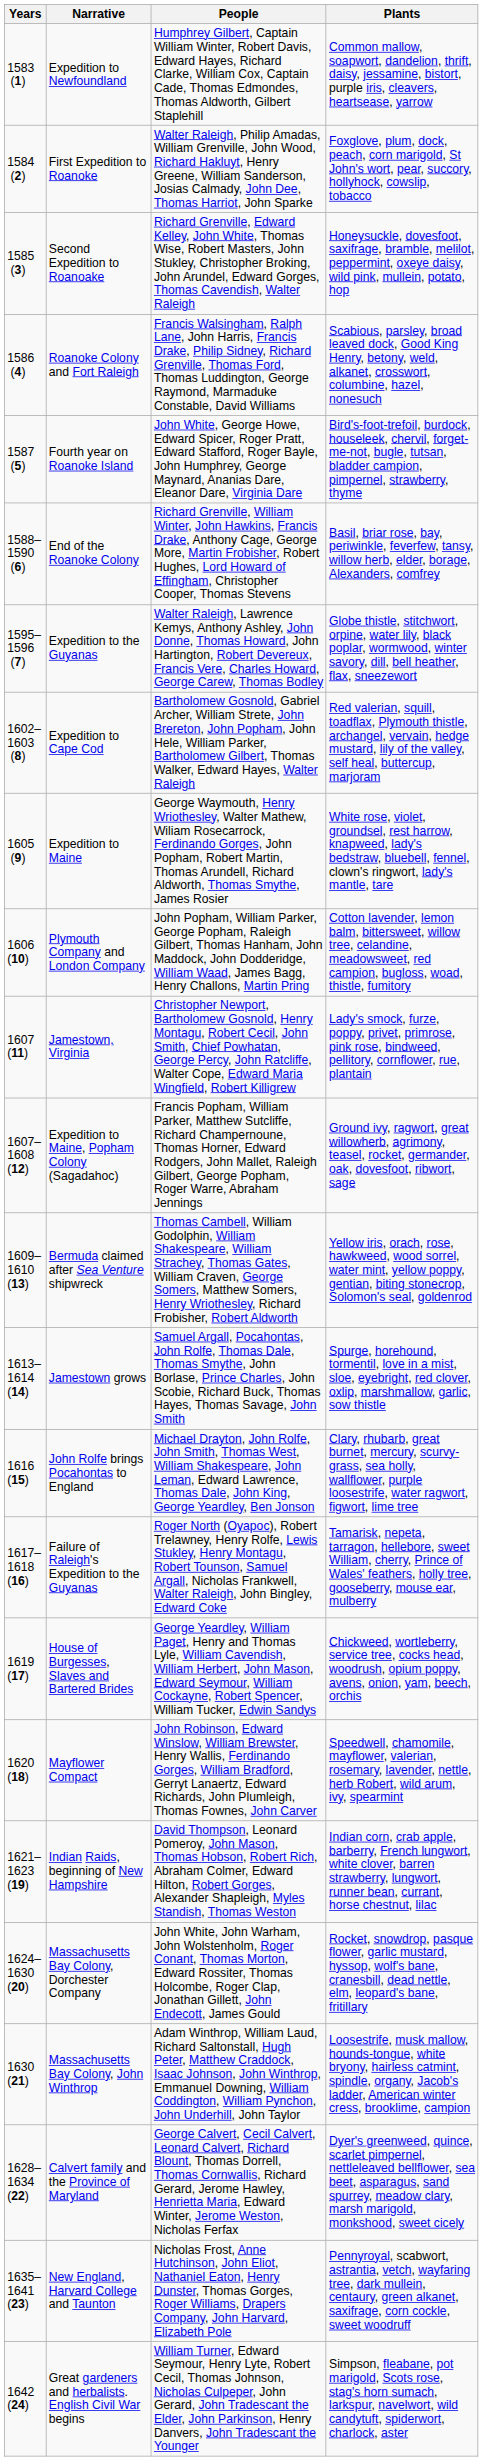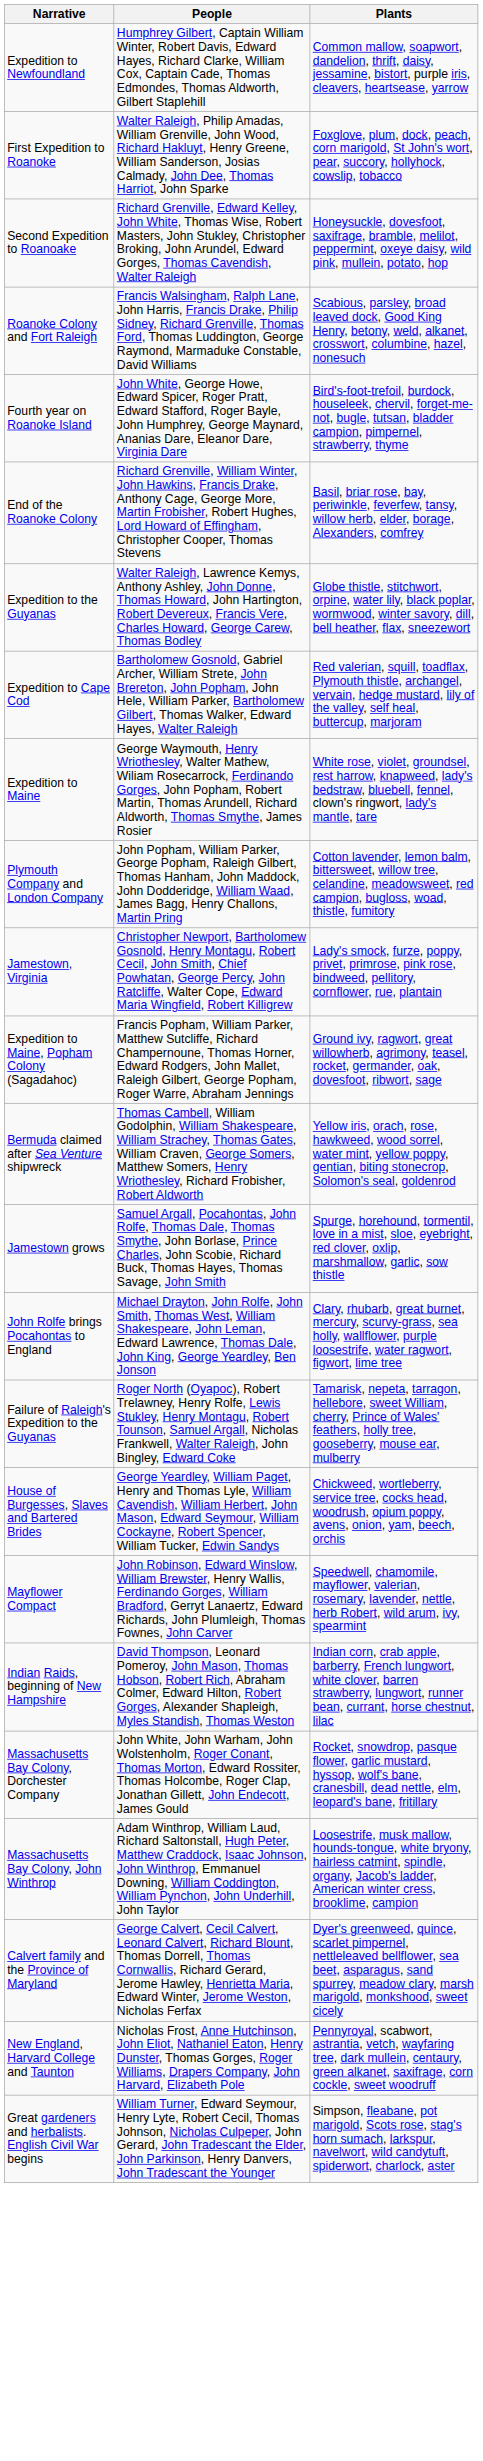 <table class="wikitable" style="margin: 1em auto 1em auto">
 <tr>
-<th>Years</th>
 <th>Narrative</th>
 <th>People</th>
 <th>Plants</th>
 </tr>
 <tr>
-<td>1583<br> (<strong>1</strong>)</td>
 <td>Expedition to <a href='#'>Newfoundland</a></td>
 <td><a href='#'>Humphrey Gilbert</a>, Captain William Winter, Robert Davis, Edward Hayes, Richard Clarke, William Cox, Captain Cade, Thomas Edmondes, Thomas Aldworth, Gilbert Staplehill</td>
 <td><a href='#'>Common mallow</a>, <a href='#'>soapwort</a>, <a href='#'>dandelion</a>, <a href='#'>thrift</a>, <a href='#'>daisy</a>, <a href='#'>jessamine</a>, <a href='#'>bistort</a>, purple <a href='#'>iris</a>, <a href='#'>cleavers</a>, <a href='#'>heartsease</a>, <a href='#'>yarrow</a></td>
 </tr>
 <tr>
-<td>1584<br> (<strong>2</strong>)</td>
 <td>First Expedition to <a href='#'>Roanoke</a></td>
 <td><a href='#'>Walter Raleigh</a>, Philip Amadas, William Grenville, John Wood, <a href='#'>Richard Hakluyt</a>, Henry Greene, William Sanderson, Josias Calmady, <a href='#'>John Dee</a>, <a href='#'>Thomas Harriot</a>, John Sparke</td>
 <td><a href='#'>Foxglove</a>, <a href='#'>plum</a>, <a href='#'>dock</a>, <a href='#'>peach</a>, <a href='#'>corn marigold</a>, <a href='#'>St John's wort</a>, <a href='#'>pear</a>, <a href='#'>succory</a>, <a href='#'>hollyhock</a>, <a href='#'>cowslip</a>, <a href='#'>tobacco</a></td>
 </tr>
 <tr>
-<td>1585<br> (<strong>3</strong>)</td>
 <td>Second Expedition to <a href='#'>Roanoake</a></td>
 <td><a href='#'>Richard Grenville</a>, <a href='#'>Edward Kelley</a>, <a href='#'>John White</a>, Thomas Wise, Robert Masters, John Stukley, Christopher Broking, John Arundel, Edward Gorges, <a href='#'>Thomas Cavendish</a>, <a href='#'>Walter Raleigh</a></td>
 <td><a href='#'>Honeysuckle</a>, <a href='#'>dovesfoot</a>, <a href='#'>saxifrage</a>, <a href='#'>bramble</a>, <a href='#'>melilot</a>, <a href='#'>peppermint</a>, <a href='#'>oxeye daisy</a>, <a href='#'>wild pink</a>, <a href='#'>mullein</a>, <a href='#'>potato</a>, <a href='#'>hop</a></td>
 </tr>
 <tr>
-<td>1586<br> (<strong>4</strong>)</td>
 <td><a href='#'>Roanoke Colony</a> and <a href='#'>Fort Raleigh</a></td>
 <td><a href='#'>Francis Walsingham</a>, <a href='#'>Ralph Lane</a>, John Harris, <a href='#'>Francis Drake</a>, <a href='#'>Philip Sidney</a>, <a href='#'>Richard Grenville</a>, <a href='#'>Thomas Ford</a>, Thomas Luddington, George Raymond, Marmaduke Constable, David Williams</td>
 <td><a href='#'>Scabious</a>, <a href='#'>parsley</a>, <a href='#'>broad leaved dock</a>, <a href='#'>Good King Henry</a>, <a href='#'>betony</a>, <a href='#'>weld</a>, <a href='#'>alkanet</a>, <a href='#'>crosswort</a>, <a href='#'>columbine</a>, <a href='#'>hazel</a>, <a href='#'>nonesuch</a></td>
 </tr>
 <tr>
-<td>1587<br> (<strong>5</strong>)</td>
 <td>Fourth year on <a href='#'>Roanoke Island</a></td>
 <td><a href='#'>John White</a>, George Howe, Edward Spicer, Roger Pratt, Edward Stafford, Roger Bayle, John Humphrey, George Maynard, Ananias Dare, Eleanor Dare, <a href='#'>Virginia Dare</a></td>
 <td><a href='#'>Bird's-foot-trefoil</a>, <a href='#'>burdock</a>, <a href='#'>houseleek</a>, <a href='#'>chervil</a>, <a href='#'>forget-me-not</a>, <a href='#'>bugle</a>, <a href='#'>tutsan</a>, <a href='#'>bladder campion</a>, <a href='#'>pimpernel</a>, <a href='#'>strawberry</a>, <a href='#'>thyme</a></td>
 </tr>
 <tr>
-<td>1588–1590<br> (<strong>6</strong>)</td>
 <td>End of the <a href='#'>Roanoke Colony</a></td>
 <td><a href='#'>Richard Grenville</a>, <a href='#'>William Winter</a>, <a href='#'>John Hawkins</a>, <a href='#'>Francis Drake</a>, Anthony Cage, George More, <a href='#'>Martin Frobisher</a>, Robert Hughes, <a href='#'>Lord Howard of Effingham</a>, Christopher Cooper, Thomas Stevens</td>
 <td><a href='#'>Basil</a>, <a href='#'>briar rose</a>, <a href='#'>bay</a>, <a href='#'>periwinkle</a>, <a href='#'>feverfew</a>, <a href='#'>tansy</a>, <a href='#'>willow herb</a>, <a href='#'>elder</a>, <a href='#'>borage</a>, <a href='#'>Alexanders</a>, <a href='#'>comfrey</a></td>
 </tr>
 <tr>
-<td>1595–1596<br> (<strong>7</strong>)</td>
 <td>Expedition to the <a href='#'>Guyanas</a></td>
 <td><a href='#'>Walter Raleigh</a>, Lawrence Kemys, Anthony Ashley, <a href='#'>John Donne</a>, <a href='#'>Thomas Howard</a>, John Hartington, <a href='#'>Robert Devereux</a>, <a href='#'>Francis Vere</a>, <a href='#'>Charles Howard</a>, <a href='#'>George Carew</a>, <a href='#'>Thomas Bodley</a></td>
 <td><a href='#'>Globe thistle</a>, <a href='#'>stitchwort</a>, <a href='#'>orpine</a>, <a href='#'>water lily</a>, <a href='#'>black poplar</a>, <a href='#'>wormwood</a>, <a href='#'>winter savory</a>, <a href='#'>dill</a>, <a href='#'>bell heather</a>, <a href='#'>flax</a>, <a href='#'>sneezewort</a></td>
 </tr>
 <tr>
-<td>1602–1603<br> (<strong>8</strong>)</td>
 <td>Expedition to <a href='#'>Cape Cod</a></td>
 <td><a href='#'>Bartholomew Gosnold</a>, Gabriel Archer, William Strete, <a href='#'>John Brereton</a>, <a href='#'>John Popham</a>, John Hele, William Parker, <a href='#'>Bartholomew Gilbert</a>, Thomas Walker, Edward Hayes, <a href='#'>Walter Raleigh</a></td>
 <td><a href='#'>Red valerian</a>, <a href='#'>squill</a>, <a href='#'>toadflax</a>, <a href='#'>Plymouth thistle</a>, <a href='#'>archangel</a>, <a href='#'>vervain</a>, <a href='#'>hedge mustard</a>, <a href='#'>lily of the valley</a>, <a href='#'>self heal</a>, <a href='#'>buttercup</a>, <a href='#'>marjoram</a></td>
 </tr>
 <tr>
-<td>1605<br> (<strong>9</strong>)</td>
 <td>Expedition to <a href='#'>Maine</a></td>
 <td>George Waymouth, <a href='#'>Henry Wriothesley</a>, Walter Mathew, Wiliam Rosecarrock, <a href='#'>Ferdinando Gorges</a>, John Popham, Robert Martin, Thomas Arundell, Richard Aldworth, <a href='#'>Thomas Smythe</a>, James Rosier</td>
 <td><a href='#'>White rose</a>, <a href='#'>violet</a>, <a href='#'>groundsel</a>, <a href='#'>rest harrow</a>, <a href='#'>knapweed</a>, <a href='#'>lady's bedstraw</a>, <a href='#'>bluebell</a>, <a href='#'>fennel</a>, clown's ringwort, <a href='#'>lady's mantle</a>, <a href='#'>tare</a></td>
 </tr>
 <tr>
-<td>1606<br>(<strong>10</strong>)</td>
 <td><a href='#'>Plymouth Company</a> and <a href='#'>London Company</a></td>
 <td>John Popham, William Parker, George Popham, Raleigh Gilbert, Thomas Hanham, John Maddock, John Dodderidge, <a href='#'>William Waad</a>, James Bagg, Henry Challons, <a href='#'>Martin Pring</a></td>
 <td><a href='#'>Cotton lavender</a>, <a href='#'>lemon balm</a>, <a href='#'>bittersweet</a>, <a href='#'>willow tree</a>, <a href='#'>celandine</a>, <a href='#'>meadowsweet</a>, <a href='#'>red campion</a>, <a href='#'>bugloss</a>, <a href='#'>woad</a>, <a href='#'>thistle</a>, <a href='#'>fumitory</a></td>
 </tr>
 <tr>
-<td>1607<br>(<strong>11</strong>)</td>
 <td><a href='#'>Jamestown, Virginia</a></td>
 <td><a href='#'>Christopher Newport</a>, <a href='#'>Bartholomew Gosnold</a>, <a href='#'>Henry Montagu</a>, <a href='#'>Robert Cecil</a>, <a href='#'>John Smith</a>, <a href='#'>Chief Powhatan</a>, <a href='#'>George Percy</a>, <a href='#'>John Ratcliffe</a>, Walter Cope, <a href='#'>Edward Maria Wingfield</a>, <a href='#'>Robert Killigrew</a></td>
 <td><a href='#'>Lady's smock</a>, <a href='#'>furze</a>, <a href='#'>poppy</a>, <a href='#'>privet</a>, <a href='#'>primrose</a>, <a href='#'>pink rose</a>, <a href='#'>bindweed</a>, <a href='#'>pellitory</a>, <a href='#'>cornflower</a>, <a href='#'>rue</a>, <a href='#'>plantain</a></td>
 </tr>
 <tr>
-<td>1607–1608<br>(<strong>12</strong>)</td>
 <td>Expedition to <a href='#'>Maine</a>, <a href='#'>Popham Colony</a> (Sagadahoc)</td>
 <td>Francis Popham, William Parker, Matthew Sutcliffe, Richard Champernoune, Thomas Horner, Edward Rodgers, John Mallet, Raleigh Gilbert, George Popham, Roger Warre, Abraham Jennings</td>
 <td><a href='#'>Ground ivy</a>, <a href='#'>ragwort</a>, <a href='#'>great willowherb</a>, <a href='#'>agrimony</a>, <a href='#'>teasel</a>, <a href='#'>rocket</a>, <a href='#'>germander</a>, <a href='#'>oak</a>, <a href='#'>dovesfoot</a>, <a href='#'>ribwort</a>, <a href='#'>sage</a></td>
 </tr>
 <tr>
-<td>1609–1610<br>(<strong>13</strong>)</td>
 <td><a href='#'>Bermuda</a> claimed after <em><a href='#'>Sea Venture</a></em> shipwreck</td>
 <td><a href='#'>Thomas Cambell</a>, William Godolphin, <a href='#'>William Shakespeare</a>, <a href='#'>William Strachey</a>, <a href='#'>Thomas Gates</a>, William Craven, <a href='#'>George Somers</a>, Matthew Somers, <a href='#'>Henry Wriothesley</a>, Richard Frobisher, <a href='#'>Robert Aldworth</a></td>
 <td><a href='#'>Yellow iris</a>, <a href='#'>orach</a>, <a href='#'>rose</a>, <a href='#'>hawkweed</a>, <a href='#'>wood sorrel</a>, <a href='#'>water mint</a>, <a href='#'>yellow poppy</a>, <a href='#'>gentian</a>, <a href='#'>biting stonecrop</a>, <a href='#'>Solomon's seal</a>, <a href='#'>goldenrod</a></td>
 </tr>
 <tr>
-<td>1613–1614<br>(<strong>14</strong>)</td>
 <td><a href='#'>Jamestown</a> grows</td>
 <td><a href='#'>Samuel Argall</a>, <a href='#'>Pocahontas</a>, <a href='#'>John Rolfe</a>, <a href='#'>Thomas Dale</a>, <a href='#'>Thomas Smythe</a>, John Borlase, <a href='#'>Prince Charles</a>, John Scobie, Richard Buck, Thomas Hayes, Thomas Savage, <a href='#'>John Smith</a></td>
 <td><a href='#'>Spurge</a>, <a href='#'>horehound</a>, <a href='#'>tormentil</a>, <a href='#'>love in a mist</a>, <a href='#'>sloe</a>, <a href='#'>eyebright</a>, <a href='#'>red clover</a>, <a href='#'>oxlip</a>, <a href='#'>marshmallow</a>, <a href='#'>garlic</a>, <a href='#'>sow thistle</a></td>
 </tr>
 <tr>
-<td>1616<br>(<strong>15</strong>)</td>
 <td><a href='#'>John Rolfe</a> brings <a href='#'>Pocahontas</a> to England</td>
 <td><a href='#'>Michael Drayton</a>, <a href='#'>John Rolfe</a>, <a href='#'>John Smith</a>, <a href='#'>Thomas West</a>, <a href='#'>William Shakespeare</a>, <a href='#'>John Leman</a>, Edward Lawrence, <a href='#'>Thomas Dale</a>, <a href='#'>John King</a>, <a href='#'>George Yeardley</a>, <a href='#'>Ben Jonson</a></td>
 <td><a href='#'>Clary</a>, <a href='#'>rhubarb</a>, <a href='#'>great burnet</a>, <a href='#'>mercury</a>, <a href='#'>scurvy-grass</a>, <a href='#'>sea holly</a>, <a href='#'>wallflower</a>, <a href='#'>purple loosestrife</a>, <a href='#'>water ragwort</a>, <a href='#'>figwort</a>, <a href='#'>lime tree</a></td>
 </tr>
 <tr>
-<td>1617–1618<br>(<strong>16</strong>)</td>
 <td>Failure of <a href='#'>Raleigh</a>'s Expedition to the <a href='#'>Guyanas</a></td>
 <td><a href='#'>Roger North</a> (<a href='#'>Oyapoc</a>), Robert Trelawney, Henry Rolfe, <a href='#'>Lewis Stukley</a>, <a href='#'>Henry Montagu</a>, <a href='#'>Robert Tounson</a>, <a href='#'>Samuel Argall</a>, Nicholas Frankwell, <a href='#'>Walter Raleigh</a>, John Bingley, <a href='#'>Edward Coke</a></td>
 <td><a href='#'>Tamarisk</a>, <a href='#'>nepeta</a>, <a href='#'>tarragon</a>, <a href='#'>hellebore</a>, <a href='#'>sweet William</a>, <a href='#'>cherry</a>, <a href='#'>Prince of Wales' feathers</a>, <a href='#'>holly tree</a>, <a href='#'>gooseberry</a>, <a href='#'>mouse ear</a>, <a href='#'>mulberry</a></td>
 </tr>
 <tr>
-<td>1619<br>(<strong>17</strong>)</td>
 <td><a href='#'>House of Burgesses</a>, <a href='#'>Slaves and Bartered Brides</a></td>
 <td><a href='#'>George Yeardley</a>, <a href='#'>William Paget</a>, Henry and Thomas Lyle, <a href='#'>William Cavendish</a>, <a href='#'>William Herbert</a>, <a href='#'>John Mason</a>, <a href='#'>Edward Seymour</a>, <a href='#'>William Cockayne</a>, <a href='#'>Robert Spencer</a>, William Tucker, <a href='#'>Edwin Sandys</a></td>
 <td><a href='#'>Chickweed</a>, <a href='#'>wortleberry</a>, <a href='#'>service tree</a>, <a href='#'>cocks head</a>, <a href='#'>woodrush</a>, <a href='#'>opium poppy</a>, <a href='#'>avens</a>, <a href='#'>onion</a>, <a href='#'>yam</a>, <a href='#'>beech</a>, <a href='#'>orchis</a></td>
 </tr>
 <tr>
-<td>1620<br>(<strong>18</strong>)</td>
 <td><a href='#'>Mayflower Compact</a></td>
 <td><a href='#'>John Robinson</a>, <a href='#'>Edward Winslow</a>, <a href='#'>William Brewster</a>, Henry Wallis, <a href='#'>Ferdinando Gorges</a>, <a href='#'>William Bradford</a>, Gerryt Lanaertz, Edward Richards, John Plumleigh, Thomas Fownes, <a href='#'>John Carver</a></td>
 <td><a href='#'>Speedwell</a>, <a href='#'>chamomile</a>, <a href='#'>mayflower</a>, <a href='#'>valerian</a>, <a href='#'>rosemary</a>, <a href='#'>lavender</a>, <a href='#'>nettle</a>, <a href='#'>herb Robert</a>, <a href='#'>wild arum</a>, <a href='#'>ivy</a>, <a href='#'>spearmint</a></td>
 </tr>
 <tr>
-<td>1621–1623<br>(<strong>19</strong>)</td>
 <td><a href='#'>Indian</a> <a href='#'>Raids</a>, beginning of <a href='#'>New Hampshire</a></td>
 <td><a href='#'>David Thompson</a>, Leonard Pomeroy, <a href='#'>John Mason</a>, <a href='#'>Thomas Hobson</a>, <a href='#'>Robert Rich</a>, Abraham Colmer, Edward Hilton, <a href='#'>Robert Gorges</a>, Alexander Shapleigh, <a href='#'>Myles Standish</a>, <a href='#'>Thomas Weston</a></td>
 <td><a href='#'>Indian corn</a>, <a href='#'>crab apple</a>, <a href='#'>barberry</a>, <a href='#'>French lungwort</a>, <a href='#'>white clover</a>, <a href='#'>barren strawberry</a>, <a href='#'>lungwort</a>, <a href='#'>runner bean</a>, <a href='#'>currant</a>, <a href='#'>horse chestnut</a>, <a href='#'>lilac</a></td>
 </tr>
 <tr>
-<td>1624–1630<br>(<strong>20</strong>)</td>
 <td><a href='#'>Massachusetts Bay Colony</a>, Dorchester Company</td>
 <td>John White, John Warham, John Wolstenholm, <a href='#'>Roger Conant</a>, <a href='#'>Thomas Morton</a>, Edward Rossiter, Thomas Holcombe, Roger Clap, Jonathan Gillett, <a href='#'>John Endecott</a>, James Gould</td>
 <td><a href='#'>Rocket</a>, <a href='#'>snowdrop</a>, <a href='#'>pasque flower</a>, <a href='#'>garlic mustard</a>, <a href='#'>hyssop</a>, <a href='#'>wolf's bane</a>, <a href='#'>cranesbill</a>, <a href='#'>dead nettle</a>, <a href='#'>elm</a>, <a href='#'>leopard's bane</a>, <a href='#'>fritillary</a></td>
 </tr>
 <tr>
-<td>1630<br>(<strong>21</strong>)</td>
 <td><a href='#'>Massachusetts Bay Colony</a>, <a href='#'>John Winthrop</a></td>
 <td>Adam Winthrop, William Laud, Richard Saltonstall, <a href='#'>Hugh Peter</a>, <a href='#'>Matthew Craddock</a>, <a href='#'>Isaac Johnson</a>, <a href='#'>John Winthrop</a>, Emmanuel Downing, <a href='#'>William Coddington</a>, <a href='#'>William Pynchon</a>, <a href='#'>John Underhill</a>, John Taylor</td>
 <td><a href='#'>Loosestrife</a>, <a href='#'>musk mallow</a>, <a href='#'>hounds-tongue</a>, <a href='#'>white bryony</a>, <a href='#'>hairless catmint</a>, <a href='#'>spindle</a>, <a href='#'>organy</a>, <a href='#'>Jacob's ladder</a>, <a href='#'>American winter cress</a>, <a href='#'>brooklime</a>, <a href='#'>campion</a></td>
 </tr>
 <tr>
-<td>1628–1634<br>(<strong>22</strong>)</td>
 <td><a href='#'>Calvert family</a> and the <a href='#'>Province of Maryland</a></td>
 <td><a href='#'>George Calvert</a>, <a href='#'>Cecil Calvert</a>, <a href='#'>Leonard Calvert</a>, <a href='#'>Richard Blount</a>, Thomas Dorrell, <a href='#'>Thomas Cornwallis</a>, Richard Gerard, Jerome Hawley, <a href='#'>Henrietta Maria</a>, Edward Winter, <a href='#'>Jerome Weston</a>, Nicholas Ferfax</td>
 <td><a href='#'>Dyer's greenweed</a>, <a href='#'>quince</a>, <a href='#'>scarlet pimpernel</a>, <a href='#'>nettleleaved bellflower</a>, <a href='#'>sea beet</a>, <a href='#'>asparagus</a>, <a href='#'>sand spurrey</a>, <a href='#'>meadow clary</a>, <a href='#'>marsh marigold</a>, <a href='#'>monkshood</a>, <a href='#'>sweet cicely</a></td>
 </tr>
 <tr>
-<td>1635–1641<br>(<strong>23</strong>)</td>
 <td><a href='#'>New England</a>, <a href='#'>Harvard College</a> and <a href='#'>Taunton</a></td>
 <td>Nicholas Frost, <a href='#'>Anne Hutchinson</a>, <a href='#'>John Eliot</a>, <a href='#'>Nathaniel Eaton</a>, <a href='#'>Henry Dunster</a>, Thomas Gorges, <a href='#'>Roger Williams</a>, <a href='#'>Drapers Company</a>, <a href='#'>John Harvard</a>, <a href='#'>Elizabeth Pole</a></td>
 <td><a href='#'>Pennyroyal</a>, scabwort, <a href='#'>astrantia</a>, <a href='#'>vetch</a>, <a href='#'>wayfaring tree</a>, <a href='#'>dark mullein</a>, <a href='#'>centaury</a>, <a href='#'>green alkanet</a>, <a href='#'>saxifrage</a>, <a href='#'>corn cockle</a>, <a href='#'>sweet woodruff</a></td>
 </tr>
 <tr>
-<td>1642<br>(<strong>24</strong>)</td>
 <td>Great <a href='#'>gardeners</a> and <a href='#'>herbalists</a>. <a href='#'>English Civil War</a> begins</td>
 <td><a href='#'>William Turner</a>, Edward Seymour, Henry Lyte, Robert Cecil, Thomas Johnson, <a href='#'>Nicholas Culpeper</a>, John Gerard, <a href='#'>John Tradescant the Elder</a>, <a href='#'>John Parkinson</a>, Henry Danvers, <a href='#'>John Tradescant the Younger</a></td>
 <td>Simpson, <a href='#'>fleabane</a>, <a href='#'>pot marigold</a>, <a href='#'>Scots rose</a>, <a href='#'>stag's horn sumach</a>, <a href='#'>larkspur</a>, <a href='#'>navelwort</a>, <a href='#'>wild candytuft</a>, <a href='#'>spiderwort</a>, <a href='#'>charlock</a>, <a href='#'>aster</a></td>
 </tr>
 </table>
